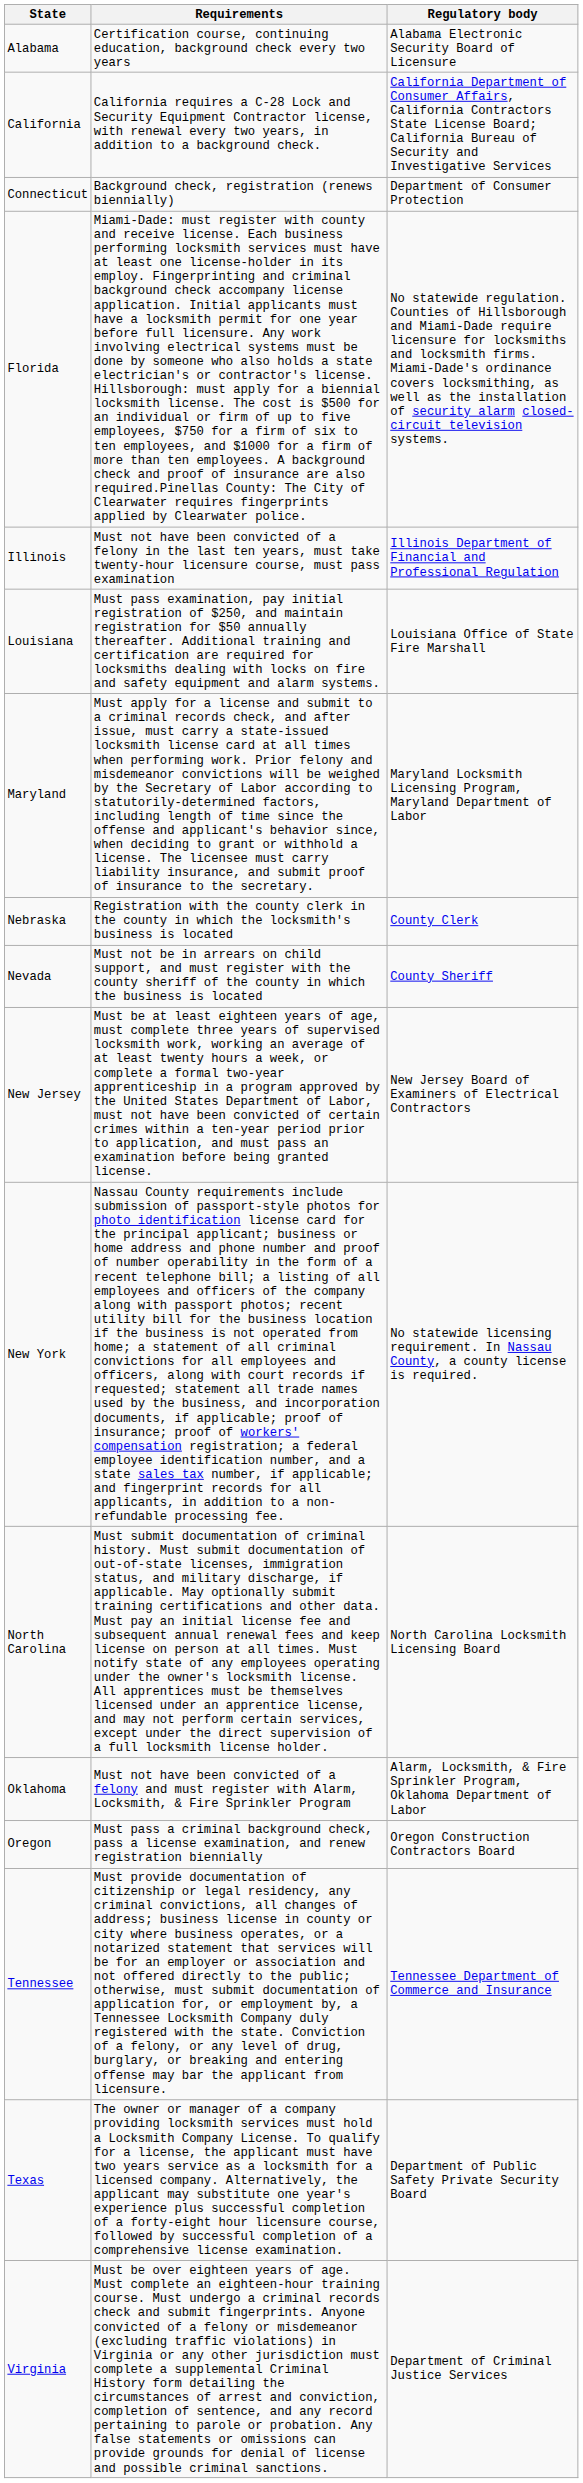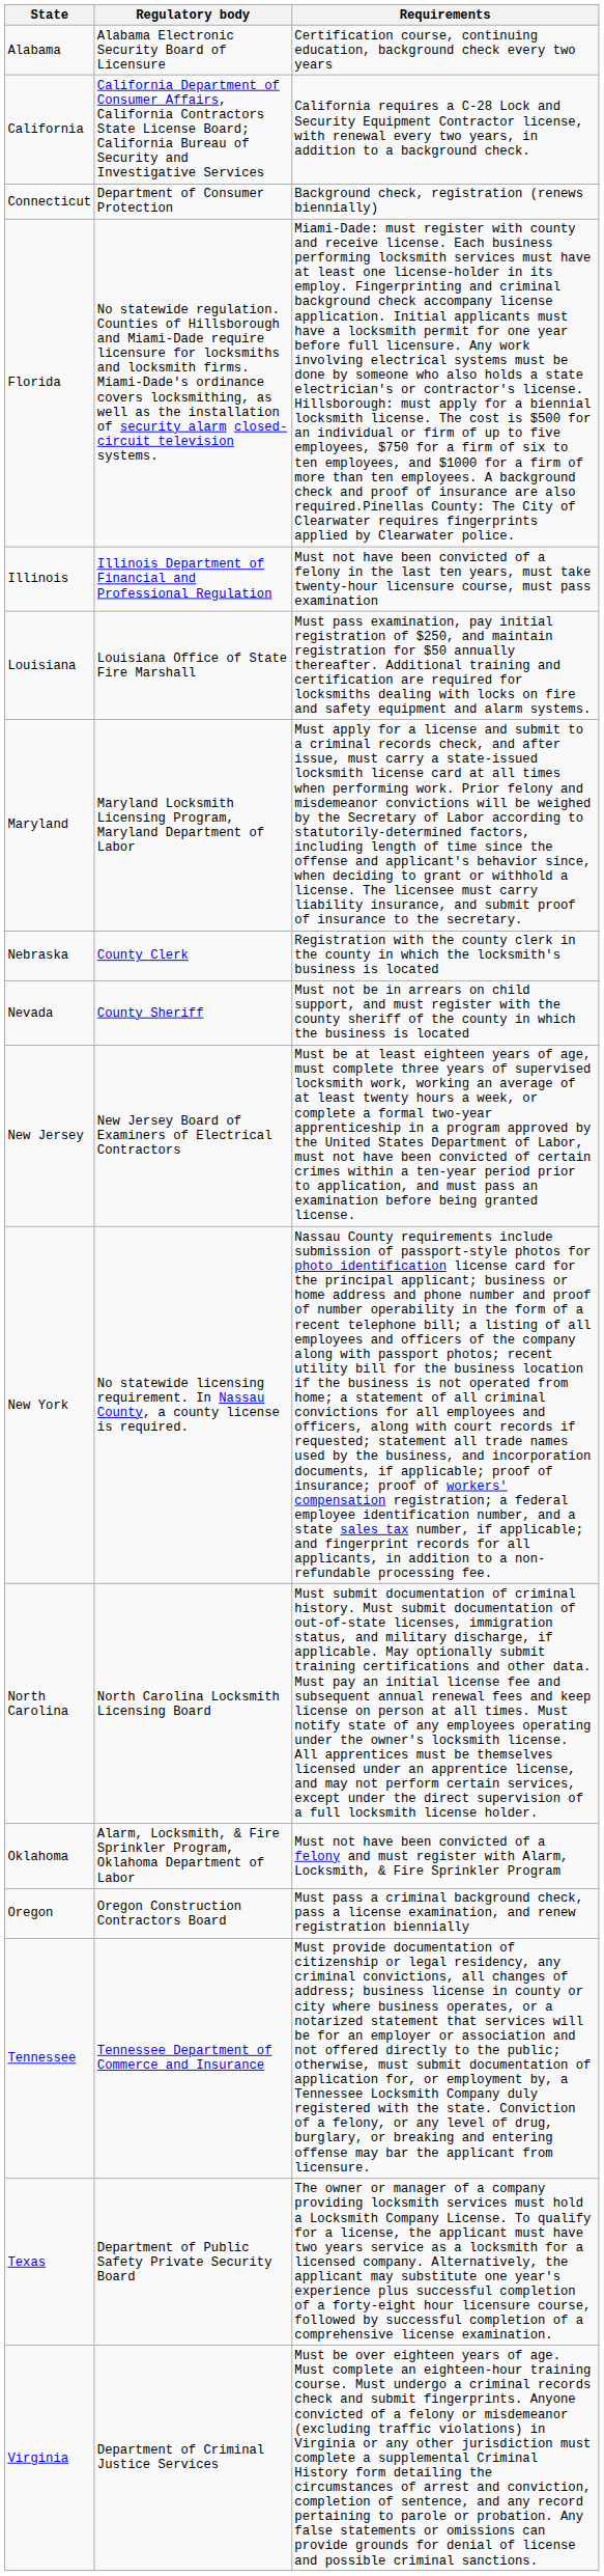 <table class="wikitable">
 <tr>
 <th style=width:7em;>State</th>
+<th style=width:35%;>Regulatory body</th>
 <th style=width:55%;>Requirements</th>
-<th style=width:35%;>Regulatory body</th>
 </tr>
 <tr>
 <td>Alabama</td>
+<td>Alabama Electronic Security Board of Licensure</td>
 <td>Certification course, continuing education, background check every two years</td>
-<td>Alabama Electronic Security Board of Licensure</td>
 </tr>
 <tr>
 <td>California</td>
+<td><a href='#'>California Department of Consumer Affairs</a>, California Contractors State License Board; California Bureau of Security and Investigative Services</td>
 <td>California requires a C-28 Lock and Security Equipment Contractor license, with renewal every two years, in addition to a background check.</td>
-<td><a href='#'>California Department of Consumer Affairs</a>, California Contractors State License Board; California Bureau of Security and Investigative Services</td>
 </tr>
 <tr>
 <td>Connecticut</td>
+<td>Department of Consumer Protection</td>
 <td>Background check, registration (renews biennially)</td>
-<td>Department of Consumer Protection</td>
 </tr>
 <tr>
 <td>Florida</td>
+<td>No statewide regulation. Counties of Hillsborough and Miami-Dade require licensure for locksmiths and locksmith firms. Miami-Dade's ordinance covers locksmithing, as well as the installation of <a href='#'>security alarm</a> <a href='#'>closed-circuit television</a> systems.</td>
 <td>Miami-Dade: must register with county and receive license. Each business performing locksmith services must have at least one license-holder in its employ. Fingerprinting and criminal background check accompany license application. Initial applicants must have a locksmith permit for one year before full licensure. Any work involving electrical systems must be done by someone who also holds a state electrician's or contractor's license. Hillsborough: must apply for a biennial locksmith license. The cost is $500 for an individual or firm of up to five employees, $750 for a firm of six to ten employees, and $1000 for a firm of more than ten employees. A background check and proof of insurance are also required.Pinellas County: The City of Clearwater requires fingerprints applied by Clearwater police.</td>
-<td>No statewide regulation. Counties of Hillsborough and Miami-Dade require licensure for locksmiths and locksmith firms. Miami-Dade's ordinance covers locksmithing, as well as the installation of <a href='#'>security alarm</a> <a href='#'>closed-circuit television</a> systems.</td>
 </tr>
 <tr>
 <td>Illinois</td>
+<td><a href='#'>Illinois Department of Financial and Professional Regulation</a></td>
 <td>Must not have been convicted of a felony in the last ten years, must take twenty-hour licensure course, must pass examination</td>
-<td><a href='#'>Illinois Department of Financial and Professional Regulation</a></td>
 </tr>
 <tr>
 <td>Louisiana</td>
+<td>Louisiana Office of State Fire Marshall</td>
 <td>Must pass examination, pay initial registration of $250, and maintain registration for $50 annually thereafter. Additional training and certification are required for locksmiths dealing with locks on fire and safety equipment and alarm systems.</td>
-<td>Louisiana Office of State Fire Marshall</td>
 </tr>
 <tr>
 <td>Maryland</td>
+<td>Maryland Locksmith Licensing Program, Maryland Department of Labor</td>
 <td>Must apply for a license and submit to a criminal records check, and after issue, must carry a state-issued locksmith license card at all times when performing work. Prior felony and misdemeanor convictions will be weighed by the Secretary of Labor according to statutorily-determined factors, including length of time since the offense and applicant's behavior since, when deciding to grant or withhold a license. The licensee must carry liability insurance, and submit proof of insurance to the secretary.</td>
-<td>Maryland Locksmith Licensing Program, Maryland Department of Labor</td>
 </tr>
 <tr>
 <td>Nebraska</td>
+<td><a href='#'>County Clerk</a></td>
 <td>Registration with the county clerk in the county in which the locksmith's business is located</td>
-<td><a href='#'>County Clerk</a></td>
 </tr>
 <tr>
 <td>Nevada</td>
+<td><a href='#'>County Sheriff</a></td>
 <td>Must not be in arrears on child support, and must register with the county sheriff of the county in which the business is located</td>
-<td><a href='#'>County Sheriff</a></td>
 </tr>
 <tr>
 <td>New Jersey</td>
+<td>New Jersey Board of Examiners of Electrical Contractors</td>
 <td>Must be at least eighteen years of age, must complete three years of supervised locksmith work, working an average of at least twenty hours a week, or complete a formal two-year apprenticeship in a program approved by the United States Department of Labor, must not have been convicted of certain crimes within a ten-year period prior to application, and must pass an examination before being granted license.</td>
-<td>New Jersey Board of Examiners of Electrical Contractors</td>
 </tr>
 <tr>
 <td>New York</td>
+<td>No statewide licensing requirement. In <a href='#'>Nassau County</a>, a county license is required.</td>
 <td>Nassau County requirements include submission of passport-style photos for <a href='#'>photo identification</a> license card for the principal applicant; business or home address and phone number and proof of number operability in the form of a recent telephone bill; a listing of all employees and officers of the company along with passport photos; recent utility bill for the business location if the business is not operated from home; a statement of all criminal convictions for all employees and officers, along with court records if requested; statement all trade names used by the business, and incorporation documents, if applicable; proof of insurance; proof of <a href='#'>workers' compensation</a> registration; a federal employee identification number, and a state <a href='#'>sales tax</a> number, if applicable; and fingerprint records for all applicants, in addition to a non-refundable processing fee.</td>
-<td>No statewide licensing requirement. In <a href='#'>Nassau County</a>, a county license is required.</td>
 </tr>
 <tr>
 <td>North Carolina</td>
+<td>North Carolina Locksmith Licensing Board</td>
 <td>Must submit documentation of criminal history. Must submit documentation of out-of-state licenses, immigration status, and military discharge, if applicable. May optionally submit training certifications and other data. Must pay an initial license fee and subsequent annual renewal fees and keep license on person at all times. Must notify state of any employees operating under the owner's locksmith license. All apprentices must be themselves licensed under an apprentice license, and may not perform certain services, except under the direct supervision of a full locksmith license holder.</td>
-<td>North Carolina Locksmith Licensing Board</td>
 </tr>
 <tr>
 <td>Oklahoma</td>
+<td>Alarm, Locksmith, & Fire Sprinkler Program, Oklahoma Department of Labor</td>
 <td>Must not have been convicted of a <a href='#'>felony</a> and must register with Alarm, Locksmith, & Fire Sprinkler Program</td>
-<td>Alarm, Locksmith, & Fire Sprinkler Program, Oklahoma Department of Labor</td>
 </tr>
 <tr>
 <td>Oregon</td>
+<td>Oregon Construction Contractors Board</td>
 <td>Must pass a criminal background check, pass a license examination, and renew registration biennially</td>
-<td>Oregon Construction Contractors Board</td>
 </tr>
 <tr>
 <td><a href='#'>Tennessee</a></td>
+<td><a href='#'>Tennessee Department of Commerce and Insurance</a></td>
 <td>Must provide documentation of citizenship or legal residency, any criminal convictions, all changes of address; business license in county or city where business operates, or a notarized statement that services will be for an employer or association and not offered directly to the public; otherwise, must submit documentation of application for, or employment by, a Tennessee Locksmith Company duly registered with the state. Conviction of a felony, or any level of drug, burglary, or breaking and entering offense may bar the applicant from licensure.</td>
-<td><a href='#'>Tennessee Department of Commerce and Insurance</a></td>
 </tr>
 <tr>
 <td><a href='#'>Texas</a></td>
+<td>Department of Public Safety Private Security Board</td>
 <td>The owner or manager of a company providing locksmith services must hold a Locksmith Company License. To qualify for a license, the applicant must have two years service as a locksmith for a licensed company. Alternatively, the applicant may substitute one year's experience plus successful completion of a forty-eight hour licensure course, followed by successful completion of a comprehensive license examination.</td>
-<td>Department of Public Safety Private Security Board</td>
 </tr>
 <tr>
 <td><a href='#'>Virginia</a></td>
+<td>Department of Criminal Justice Services</td>
 <td>Must be over eighteen years of age. Must complete an eighteen-hour training course. Must undergo a criminal records check and submit fingerprints. Anyone convicted of a felony or misdemeanor (excluding traffic violations) in Virginia or any other jurisdiction must complete a supplemental Criminal History form detailing the circumstances of arrest and conviction, completion of sentence, and any record pertaining to parole or probation. Any false statements or omissions can provide grounds for denial of license and possible criminal sanctions.</td>
-<td>Department of Criminal Justice Services</td>
 </tr>
 </table>
